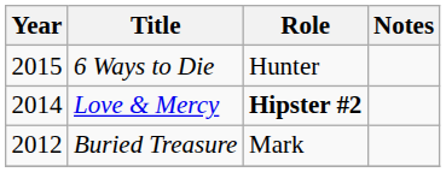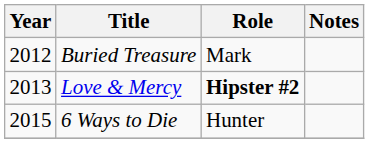 <table class="wikitable">
 <tr>
 <th>Year</th>
 <th>Title</th>
 <th>Role</th>
 <th>Notes</th>
 </tr>
 <tr>
+<td>2012</td>
+<td><em>Buried Treasure</em></td>
+<td>Mark</td>
+<td></td>
+</tr>
+<tr>
+<td>2013</td>
+<td><em><a href='#'>Love & Mercy</a></em></td>
+<td><strong>Hipster #2</strong></td>
+<td></td>
+</tr>
+<tr>
 <td>2015</td>
 <td><em>6 Ways to Die</em></td>
 <td>Hunter</td>
 <td></td>
 </tr>
 <tr>
-<td>2014</td>
-<td><em><a href='#'>Love & Mercy</a></em></td>
-<td><strong>Hipster #2</strong></td>
-<td></td>
-</tr>
-<tr>
-<td>2012</td>
-<td><em>Buried Treasure</em></td>
-<td>Mark</td>
-<td></td>
-</tr>
-<tr>
 </tr>
 </table>
